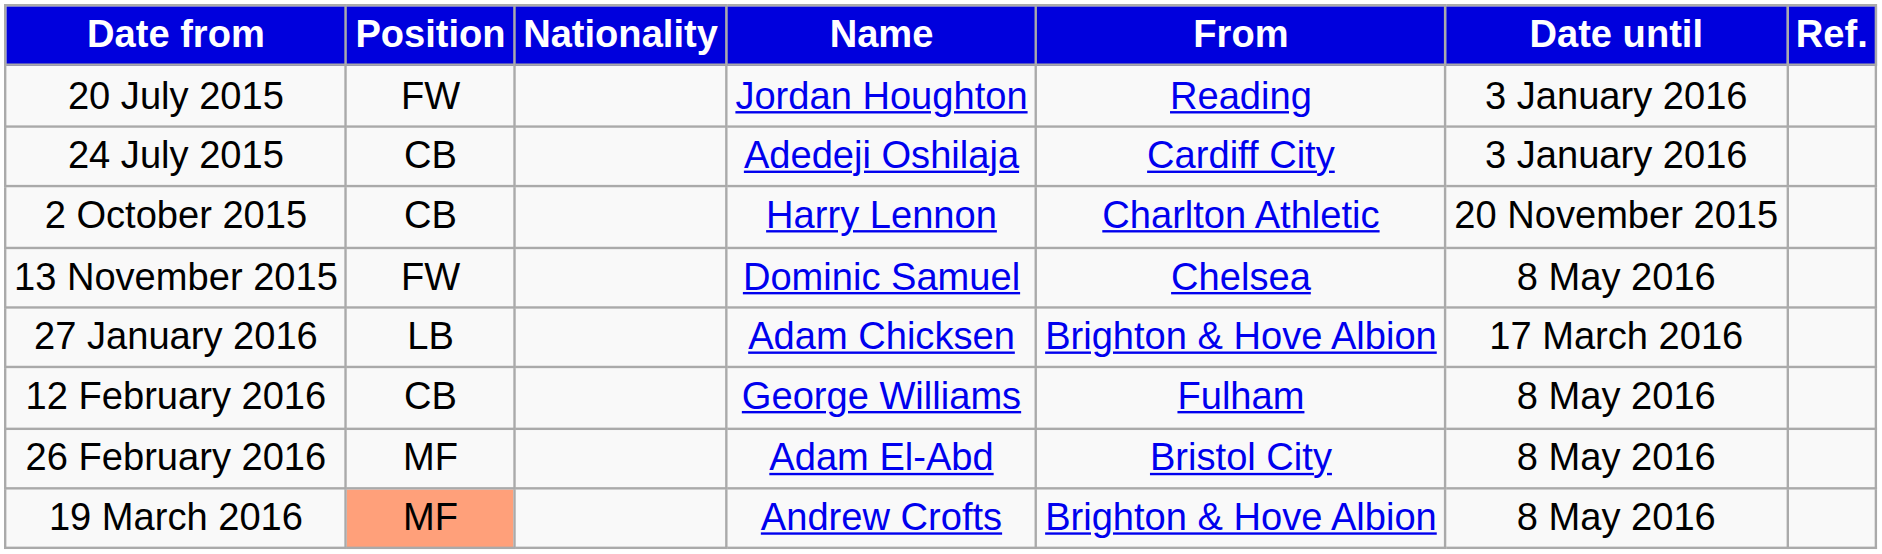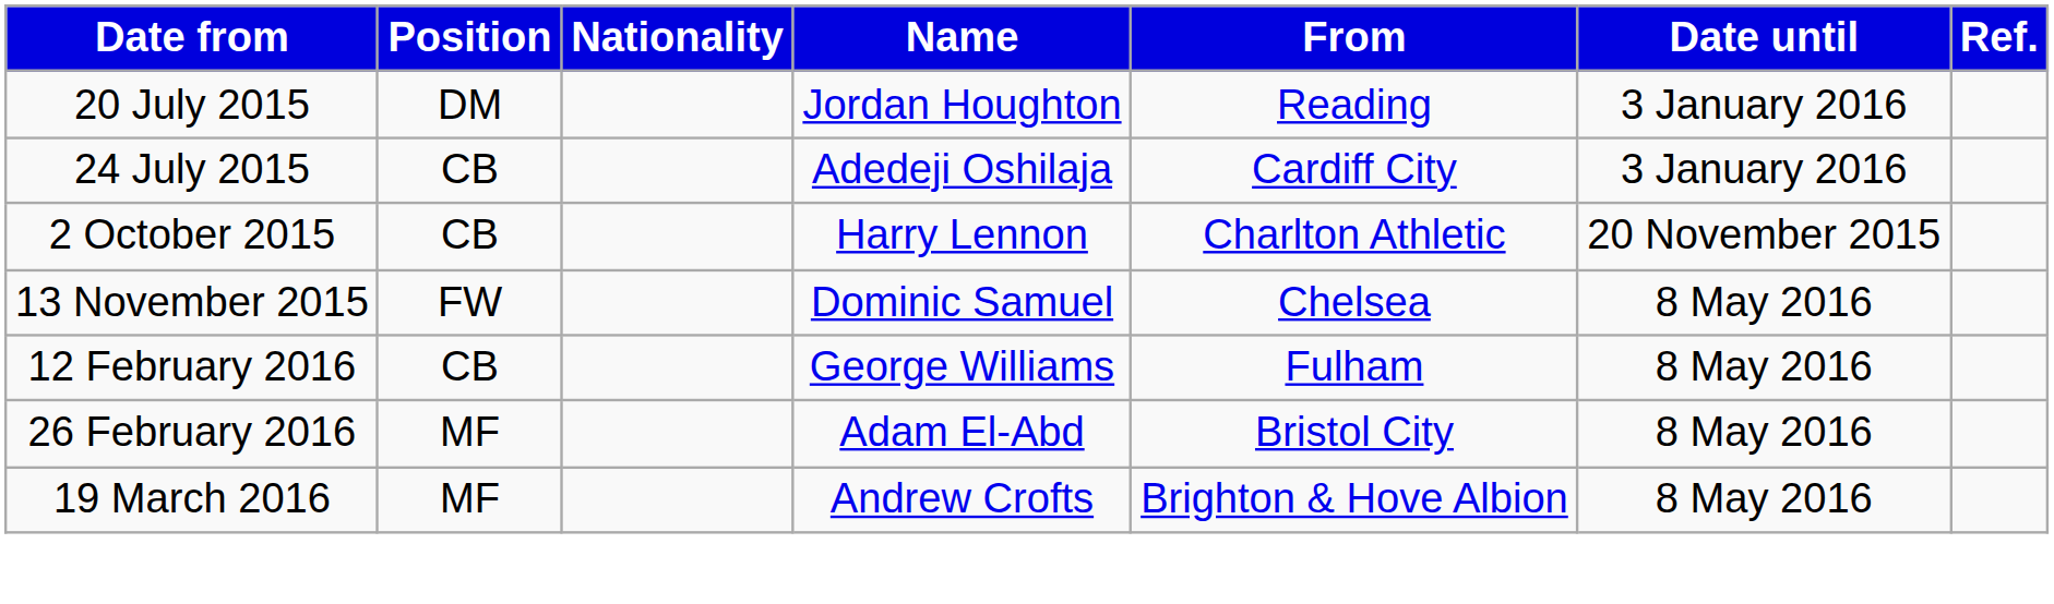 <table class="wikitable" style="text-align:center;">
 <tr>
 <th style="background:#0000DD; color:#FFFFFF;">Date from</th>
 <th style="background:#0000DD; color:#FFFFFF;">Position</th>
 <th style="background:#0000DD; color:#FFFFFF;">Nationality</th>
 <th style="background:#0000DD; color:#FFFFFF;">Name</th>
 <th style="background:#0000DD; color:#FFFFFF;">From</th>
 <th style="background:#0000DD; color:#FFFFFF;">Date until</th>
 <th style="background:#0000DD; color:#FFFFFF;">Ref.</th>
 </tr>
 <tr>
 <td>20 July 2015</td>
-<td>FW</td>
+<td>DM</td>
 <td></td>
 <td><a href='#'>Jordan Houghton</a></td>
 <td><a href='#'>Reading</a></td>
 <td>3 January 2016</td>
 <td></td>
 </tr>
 <tr>
 <td>24 July 2015</td>
 <td>CB</td>
 <td></td>
 <td><a href='#'>Adedeji Oshilaja</a></td>
 <td><a href='#'>Cardiff City</a></td>
 <td>3 January 2016</td>
 <td></td>
 </tr>
 <tr>
 <td>2 October 2015</td>
 <td>CB</td>
 <td></td>
 <td><a href='#'>Harry Lennon</a></td>
 <td><a href='#'>Charlton Athletic</a></td>
 <td>20 November 2015</td>
 <td></td>
 </tr>
 <tr>
 <td>13 November 2015</td>
 <td>FW</td>
 <td></td>
 <td><a href='#'>Dominic Samuel</a></td>
 <td><a href='#'>Chelsea</a></td>
 <td>8 May 2016</td>
 <td></td>
 </tr>
 <tr>
-<td>27 January 2016</td>
-<td>LB</td>
-<td></td>
-<td><a href='#'>Adam Chicksen</a></td>
-<td><a href='#'>Brighton & Hove Albion</a></td>
-<td>17 March 2016</td>
-<td></td>
-</tr>
-<tr>
 <td>12 February 2016</td>
 <td>CB</td>
 <td></td>
 <td><a href='#'>George Williams</a></td>
 <td><a href='#'>Fulham</a></td>
 <td>8 May 2016</td>
 <td></td>
 </tr>
 <tr>
 <td>26 February 2016</td>
 <td>MF</td>
 <td></td>
 <td><a href='#'>Adam El-Abd</a></td>
 <td><a href='#'>Bristol City</a></td>
 <td>8 May 2016</td>
 <td></td>
 </tr>
 <tr>
 <td>19 March 2016</td>
-<td style="background: lightsalmon;">MF</td>
+<td>MF</td>
 <td></td>
 <td><a href='#'>Andrew Crofts</a></td>
 <td><a href='#'>Brighton & Hove Albion</a></td>
 <td>8 May 2016</td>
 <td></td>
 </tr>
 </table>
